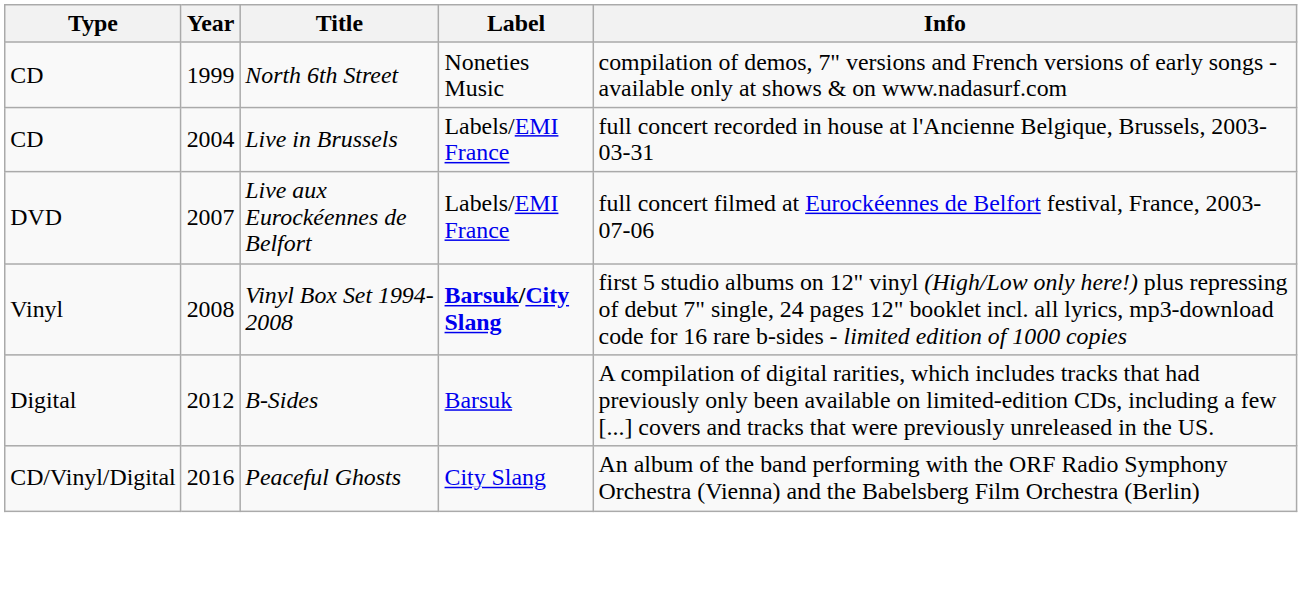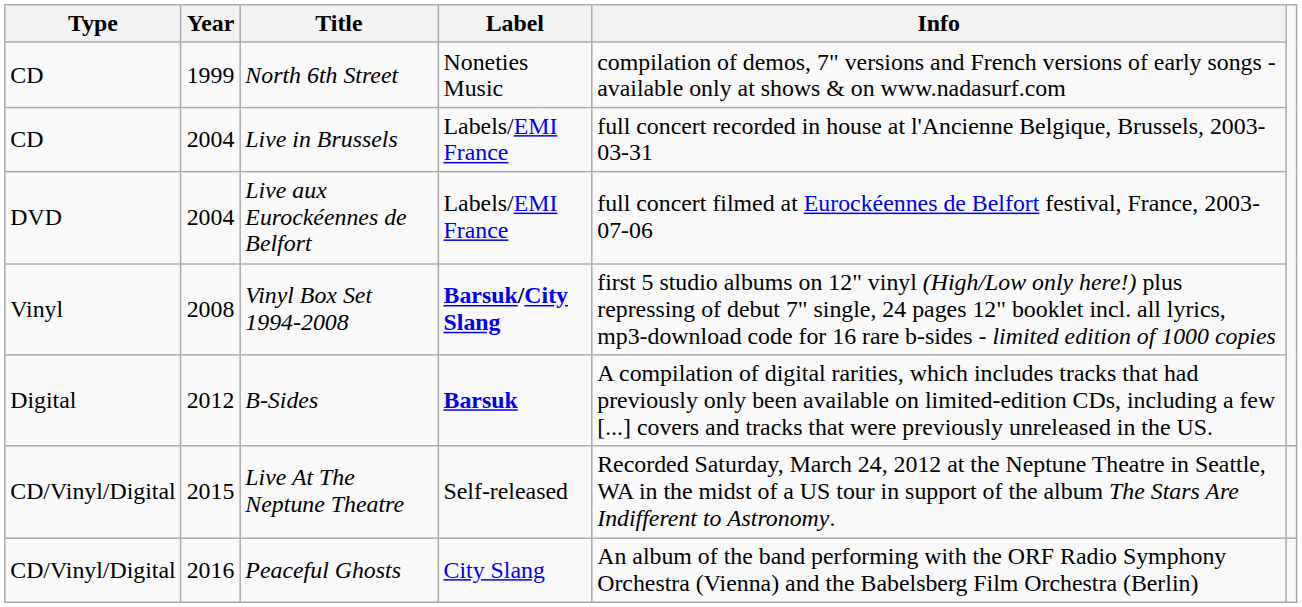 <table class="wikitable">
 <tr>
 <th>Type</th>
 <th>Year</th>
 <th>Title</th>
 <th>Label</th>
 <th>Info</th>
 </tr>
 <tr>
 <td>CD</td>
 <td>1999</td>
 <td><em>North 6th Street</em></td>
 <td>Noneties Music</td>
 <td>compilation of demos, 7" versions and French versions of early songs - available only at shows & on www.nadasurf.com</td>
 </tr>
 <tr>
 <td>CD</td>
 <td>2004</td>
 <td><em>Live in Brussels</em></td>
 <td>Labels/<a href='#'>EMI France</a></td>
 <td>full concert recorded in house at l'Ancienne Belgique, Brussels, 2003-03-31</td>
 </tr>
 <tr>
 <td>DVD</td>
-<td>2007</td>
+<td>2004</td>
 <td><em>Live aux Eurockéennes de Belfort</em></td>
 <td>Labels/<a href='#'>EMI France</a></td>
 <td>full concert filmed at <a href='#'>Eurockéennes de Belfort</a> festival, France, 2003-07-06</td>
 </tr>
 <tr>
 <td>Vinyl</td>
 <td>2008</td>
 <td><em>Vinyl Box Set 1994-2008</em></td>
 <td><strong><a href='#'>Barsuk</a>/<a href='#'>City Slang</a></strong></td>
 <td>first 5 studio albums on 12" vinyl <em>(High/Low only here!)</em> plus repressing of debut 7" single, 24 pages 12" booklet incl. all lyrics, mp3-download code for 16 rare b-sides - <em>limited edition of 1000 copies</em></td>
 </tr>
 <tr>
 <td>Digital</td>
 <td>2012</td>
 <td><em>B-Sides</em></td>
-<td><a href='#'>Barsuk</a></td>
+<td><strong><a href='#'>Barsuk</a></strong></td>
 <td>A compilation of digital rarities, which includes tracks that had previously only been available on limited-edition CDs, including a few [...] covers and tracks that were previously unreleased in the US.</td>
+</tr>
+<tr>
+<td>CD/Vinyl/Digital</td>
+<td>2015</td>
+<td><em>Live At The Neptune Theatre</em></td>
+<td>Self-released</td>
+<td>Recorded Saturday, March 24, 2012 at the Neptune Theatre in Seattle, WA in the midst of a US tour in support of the album <em>The Stars Are Indifferent to Astronomy</em>.</td>
+<td></td>
 </tr>
 <tr>
 <td>CD/Vinyl/Digital</td>
 <td>2016</td>
 <td><em>Peaceful Ghosts</em></td>
 <td><a href='#'>City Slang</a></td>
 <td>An album of the band performing with the ORF Radio Symphony Orchestra (Vienna) and the Babelsberg Film Orchestra  (Berlin)</td>
 </tr>
 </table>
